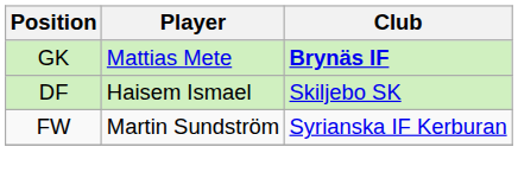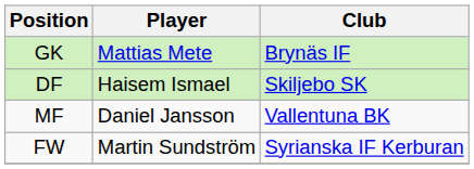 <table class="wikitable" style="text-align:center;float:left;margin-right:1em;">
 <tr>
 <th>Position</th>
 <th>Player</th>
 <th>Club</th>
 </tr>
 <tr bgcolor=#D0F0C0>
 <td>GK</td>
 <td align="left"> <a href='#'>Mattias Mete</a></td>
-<td align="left"><strong><a href='#'>Brynäs IF</a></strong></td>
+<td align="left"><a href='#'>Brynäs IF</a></td>
 </tr>
 <tr bgcolor=#D0F0C0>
 <td>DF</td>
 <td align="left"> Haisem Ismael</td>
 <td align="left"><a href='#'>Skiljebo SK</a></td>
+</tr>
+<tr>
+<td>MF</td>
+<td align="left"> Daniel Jansson</td>
+<td align="left"><a href='#'>Vallentuna BK</a></td>
 </tr>
 <tr>
 <td>FW</td>
 <td align="left"> Martin Sundström</td>
 <td align="left"><a href='#'>Syrianska IF Kerburan</a></td>
 </tr>
 <tr>
 </tr>
 </table>
